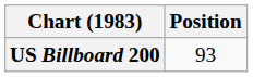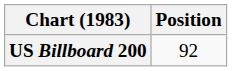 <table class="wikitable plainrowheaders" style="text-align:center">
 <tr>
 <th scope="col">Chart (1983)</th>
 <th scope="col">Position</th>
 </tr>
 <tr>
 <th scope="row">US <em>Billboard</em> 200</th>
-<td>93</td>
+<td>92</td>
 </tr>
 </table>
